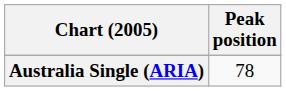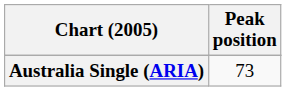 <table class="wikitable plainrowheaders" style="text-align:center">
 <tr>
 <th scope="col">Chart (2005)</th>
 <th scope="col">Peak<br> position</th>
 </tr>
 <tr>
 </tr>
 <tr>
 <th scope="row">Australia Single (<a href='#'>ARIA</a>)</th>
-<td>78</td>
+<td>73</td>
 </tr>
 </table>
